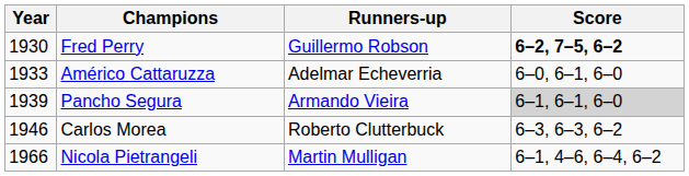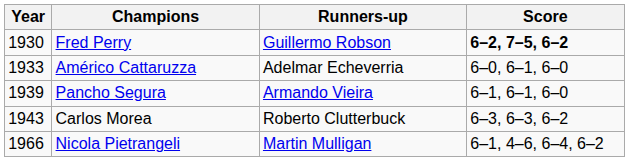 <table class="wikitable">
 <tr>
 <th style="width:40px">Year</th>
 <th style="width:200px">Champions</th>
 <th style="width:200px">Runners-up</th>
 <th style="width:150px" class="unsortable">Score</th>
 </tr>
 <tr>
 <td>1930</td>
 <td> <a href='#'>Fred Perry</a></td>
 <td> <a href='#'>Guillermo Robson</a></td>
 <td><strong>6–2, 7–5, 6–2</strong></td>
 </tr>
 <tr>
 <td>1933</td>
 <td> <a href='#'>Américo Cattaruzza</a></td>
 <td> Adelmar Echeverria</td>
 <td>6–0, 6–1, 6–0</td>
 </tr>
 <tr>
 <td>1939</td>
 <td> <a href='#'>Pancho Segura</a></td>
 <td> <a href='#'>Armando Vieira</a></td>
-<td style="background: lightgrey;">6–1, 6–1, 6–0</td>
+<td>6–1, 6–1, 6–0</td>
 </tr>
 <tr>
-<td>1946</td>
+<td>1943</td>
 <td> Carlos Morea</td>
 <td> Roberto Clutterbuck</td>
 <td>6–3, 6–3, 6–2</td>
 </tr>
 <tr>
 <td>1966</td>
 <td> <a href='#'>Nicola Pietrangeli</a></td>
 <td> <a href='#'>Martin Mulligan</a></td>
 <td>6–1, 4–6, 6–4, 6–2</td>
 </tr>
 <tr>
 </tr>
 </table>
